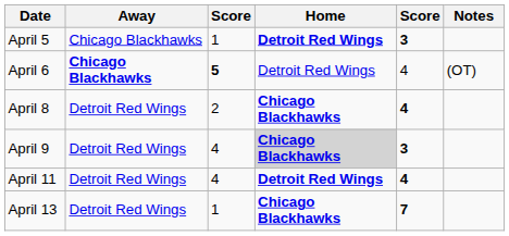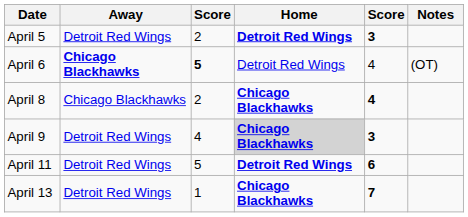 <table class="wikitable">
 <tr>
 <th bgcolor="#DDDDFF" width="60">Date</th>
 <th bgcolor="#DDDDFF" width="150">Away</th>
 <th bgcolor="#DDDDFF" width="5">Score</th>
 <th bgcolor="#DDDDFF" width="150">Home</th>
 <th bgcolor="#DDDDFF" width="5">Score</th>
 <th bgcolor="#DDDDFF" width="60">Notes</th>
 </tr>
 <tr>
 <td>April 5</td>
-<td><a href='#'>Chicago Blackhawks</a></td>
-<td>1</td>
+<td><a href='#'>Detroit Red Wings</a></td>
+<td>2</td>
 <td><strong><a href='#'>Detroit Red Wings</a></strong></td>
 <td><strong>3</strong></td>
 <td></td>
 </tr>
 <tr>
 <td>April 6</td>
 <td><strong><a href='#'>Chicago Blackhawks</a></strong></td>
 <td><strong>5</strong></td>
 <td><a href='#'>Detroit Red Wings</a></td>
 <td>4</td>
 <td>(OT)</td>
 </tr>
 <tr>
 <td>April 8</td>
-<td><a href='#'>Detroit Red Wings</a></td>
+<td><a href='#'>Chicago Blackhawks</a></td>
 <td>2</td>
 <td><strong><a href='#'>Chicago Blackhawks</a></strong></td>
 <td><strong>4</strong></td>
 <td></td>
 </tr>
 <tr>
 <td>April 9</td>
 <td><a href='#'>Detroit Red Wings</a></td>
 <td>4</td>
 <td style="background: lightgrey;"><strong><a href='#'>Chicago Blackhawks</a></strong></td>
 <td><strong>3</strong></td>
 <td></td>
 </tr>
 <tr>
 <td>April 11</td>
 <td><a href='#'>Detroit Red Wings</a></td>
-<td>4</td>
+<td>5</td>
 <td><strong><a href='#'>Detroit Red Wings</a></strong></td>
-<td><strong>4</strong></td>
+<td><strong>6</strong></td>
 <td></td>
 </tr>
 <tr>
 <td>April 13</td>
 <td><a href='#'>Detroit Red Wings</a></td>
 <td>1</td>
 <td><strong><a href='#'>Chicago Blackhawks</a></strong></td>
 <td><strong>7</strong></td>
 <td></td>
 </tr>
 </table>
